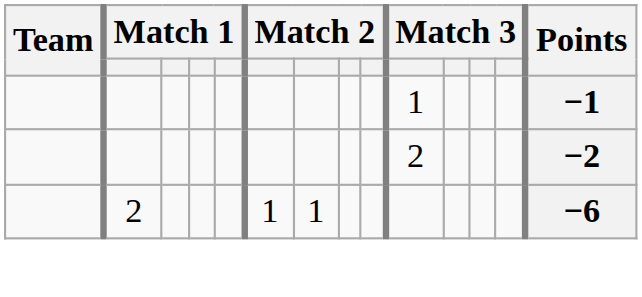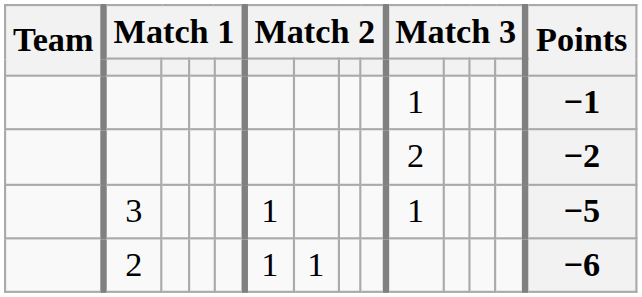 <table class="wikitable sortable" style="text-align:center;">
 <tr>
 <th rowspan=2>Team</th>
 <th colspan=4 style="border-left:3px solid gray">Match 1</th>
 <th colspan=4 style="border-left:3px solid gray">Match 2</th>
 <th colspan=4 style="border-left:3px solid gray">Match 3</th>
 <th rowspan=2 style="border-left:3px solid gray">Points</th>
 </tr>
 <tr>
 <th style="border-left:3px solid gray"></th>
 <th></th>
 <th></th>
 <th></th>
 <th style="border-left:3px solid gray"></th>
 <th></th>
 <th></th>
 <th></th>
 <th style="border-left:3px solid gray"></th>
 <th></th>
 <th></th>
 <th></th>
 </tr>
 <tr>
 <td align=left></td>
 <td style="border-left:3px solid gray"></td>
 <td></td>
 <td></td>
 <td></td>
 <td style="border-left:3px solid gray"></td>
 <td></td>
 <td></td>
 <td></td>
 <td style="border-left:3px solid gray">1</td>
 <td></td>
 <td></td>
 <td></td>
 <th style="border-left:3px solid gray">−1</th>
 </tr>
 <tr>
 <td align=left></td>
 <td style="border-left:3px solid gray"></td>
 <td></td>
 <td></td>
 <td></td>
 <td style="border-left:3px solid gray"></td>
 <td></td>
 <td></td>
 <td></td>
 <td style="border-left:3px solid gray">2</td>
 <td></td>
 <td></td>
 <td></td>
 <th style="border-left:3px solid gray">−2</th>
 </tr>
 <tr>
 <td align=left></td>
+<td style="border-left:3px solid gray">3</td>
+<td></td>
+<td></td>
+<td></td>
+<td style="border-left:3px solid gray">1</td>
+<td></td>
+<td></td>
+<td></td>
+<td style="border-left:3px solid gray">1</td>
+<td></td>
+<td></td>
+<td></td>
+<th style="border-left:3px solid gray">−5</th>
+</tr>
+<tr>
+<td align=left></td>
 <td style="border-left:3px solid gray">2</td>
 <td></td>
 <td></td>
 <td></td>
 <td style="border-left:3px solid gray">1</td>
 <td>1</td>
 <td></td>
 <td></td>
 <td style="border-left:3px solid gray"></td>
 <td></td>
 <td></td>
 <td></td>
 <th style="border-left:3px solid gray">−6</th>
 </tr>
 </table>
